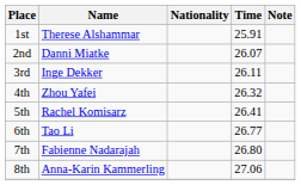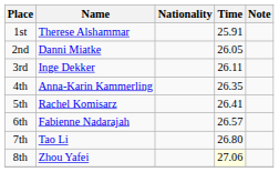 <table class="wikitable" style="text-align:center">
 <tr>
 <th>Place</th>
 <th>Name</th>
 <th>Nationality</th>
 <th>Time</th>
 <th>Note</th>
 </tr>
 <tr>
 <td>1st</td>
 <td align=left><a href='#'>Therese Alshammar</a></td>
 <td align=left></td>
 <td>25.91</td>
 <td></td>
 </tr>
 <tr>
 <td>2nd</td>
 <td align=left><a href='#'>Danni Miatke</a></td>
 <td align=left></td>
-<td>26.07</td>
+<td>26.05</td>
 <td></td>
 </tr>
 <tr>
 <td>3rd</td>
 <td align=left><a href='#'>Inge Dekker</a></td>
 <td align=left></td>
 <td>26.11</td>
 <td></td>
 </tr>
 <tr>
 <td>4th</td>
-<td align=left><a href='#'>Zhou Yafei</a></td>
+<td align=left><a href='#'>Anna-Karin Kammerling</a></td>
 <td align=left></td>
-<td>26.32</td>
+<td>26.35</td>
 <td></td>
 </tr>
 <tr>
 <td>5th</td>
 <td align=left><a href='#'>Rachel Komisarz</a></td>
 <td align=left></td>
 <td>26.41</td>
 <td></td>
 </tr>
 <tr>
 <td>6th</td>
-<td align=left><a href='#'>Tao Li</a></td>
+<td align=left><a href='#'>Fabienne Nadarajah</a></td>
 <td align=left></td>
-<td>26.77</td>
+<td>26.57</td>
 <td></td>
 </tr>
 <tr>
 <td>7th</td>
-<td align=left><a href='#'>Fabienne Nadarajah</a></td>
+<td align=left><a href='#'>Tao Li</a></td>
 <td align=left></td>
 <td>26.80</td>
 <td></td>
 </tr>
 <tr>
 <td>8th</td>
-<td align=left><a href='#'>Anna-Karin Kammerling</a></td>
+<td align=left><a href='#'>Zhou Yafei</a></td>
 <td align=left></td>
-<td>27.06</td>
+<td style="background: lightyellow;">27.06</td>
 <td></td>
 </tr>
 <tr>
 </tr>
 </table>
